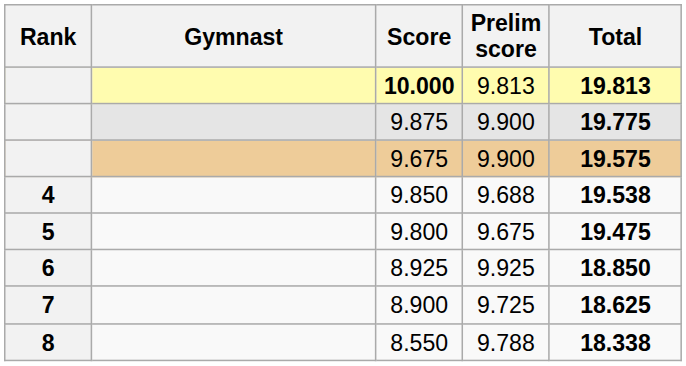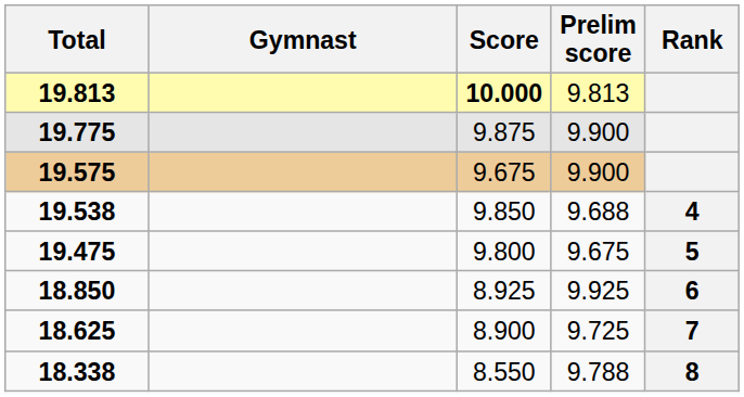 <table class="wikitable sortable" style="text-align:center; font-size:95%">
 <tr>
-<th scope="col" style="width:50px;">Rank</th>
+<th scope="col" style="width:80px;">Total</th>
 <th scope="col" style="width:180px;">Gymnast</th>
 <th scope="col" style="width:50px;">Score</th>
 <th scope="col" style="width:50px;">Prelim score</th>
-<th scope="col" style="width:80px;">Total</th>
+<th scope="col" style="width:50px;">Rank</th>
 </tr>
 <tr style="background:#fffcaf;">
-<th scope=row style="text-align:center"></th>
+<td><strong>19.813</strong></td>
 <td style="text-align:left;"></td>
 <td><strong>10.000</strong></td>
 <td>9.813</td>
-<td><strong>19.813</strong></td>
+<th scope=row style="text-align:center"></th>
 </tr>
 <tr style="background:#e5e5e5;">
-<th scope=row style="text-align:center"></th>
+<td><strong>19.775</strong></td>
 <td style="text-align:left;"></td>
 <td>9.875</td>
 <td>9.900</td>
-<td><strong>19.775</strong></td>
+<th scope=row style="text-align:center"></th>
 </tr>
 <tr style="background:#ec9;">
-<th scope=row style="text-align:center"></th>
+<td><strong>19.575</strong></td>
 <td style="text-align:left;"></td>
 <td>9.675</td>
 <td>9.900</td>
-<td><strong>19.575</strong></td>
+<th scope=row style="text-align:center"></th>
 </tr>
 <tr>
-<th scope=row style="text-align:center">4</th>
+<td><strong>19.538</strong></td>
 <td style="text-align:left;"></td>
 <td>9.850</td>
 <td>9.688</td>
-<td><strong>19.538</strong></td>
+<th scope=row style="text-align:center">4</th>
 </tr>
 <tr>
-<th scope=row style="text-align:center">5</th>
+<td><strong>19.475</strong></td>
 <td style="text-align:left;"></td>
 <td>9.800</td>
 <td>9.675</td>
-<td><strong>19.475</strong></td>
+<th scope=row style="text-align:center">5</th>
 </tr>
 <tr>
-<th scope=row style="text-align:center">6</th>
+<td><strong>18.850</strong></td>
 <td style="text-align:left;"></td>
 <td>8.925</td>
 <td>9.925</td>
-<td><strong>18.850</strong></td>
+<th scope=row style="text-align:center">6</th>
 </tr>
 <tr>
-<th scope=row style="text-align:center">7</th>
+<td><strong>18.625</strong></td>
 <td style="text-align:left;"></td>
 <td>8.900</td>
 <td>9.725</td>
-<td><strong>18.625</strong></td>
+<th scope=row style="text-align:center">7</th>
 </tr>
 <tr>
-<th scope=row style="text-align:center">8</th>
+<td><strong>18.338</strong></td>
 <td style="text-align:left;"></td>
 <td>8.550</td>
 <td>9.788</td>
-<td><strong>18.338</strong></td>
+<th scope=row style="text-align:center">8</th>
 </tr>
 </table>
